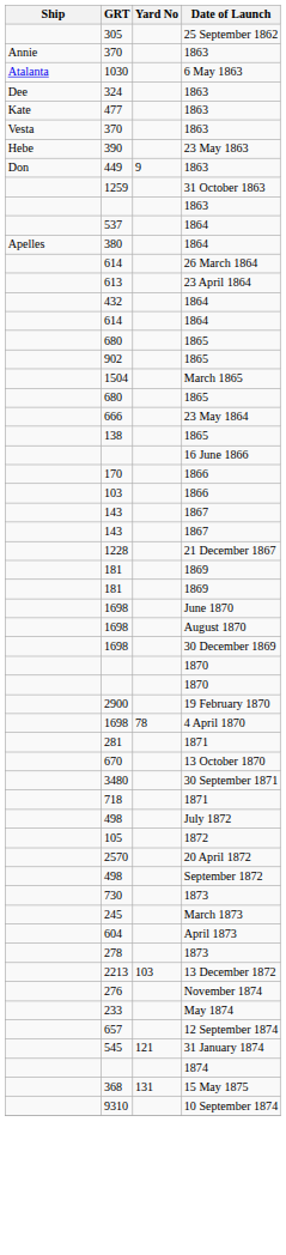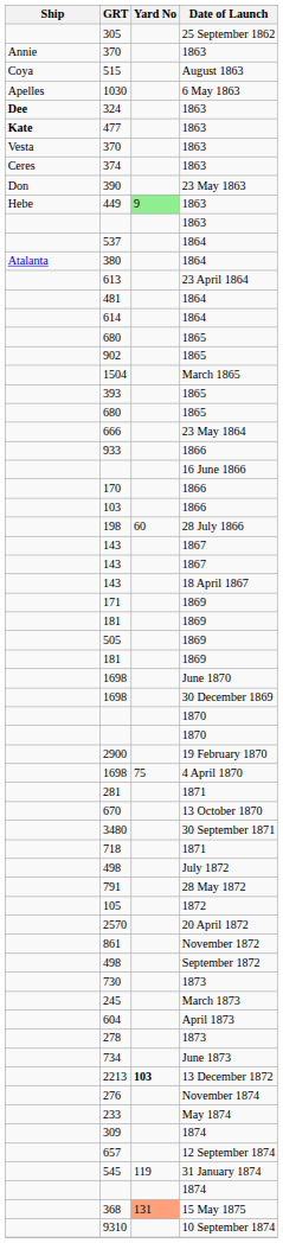 <table class="wikitable sortable">
 <tr>
 <th width=120px>Ship</th>
 <th>GRT</th>
 <th>Yard No</th>
 <th>Date of Launch</th>
 </tr>
 <tr>
 <td></td>
 <td>305</td>
 <td></td>
 <td>25 September 1862</td>
 </tr>
 <tr>
 <td>Annie</td>
 <td>370</td>
 <td></td>
 <td>1863</td>
 </tr>
 <tr>
-<td><a href='#'>Atalanta</a></td>
+<td>Coya</td>
+<td>515</td>
+<td></td>
+<td>August 1863</td>
+</tr>
+<tr>
+<td>Apelles</td>
 <td>1030</td>
 <td></td>
 <td>6 May 1863</td>
 </tr>
 <tr>
-<td>Dee</td>
+<td><strong>Dee</strong></td>
 <td>324</td>
 <td></td>
 <td>1863</td>
 </tr>
 <tr>
-<td>Kate</td>
+<td><strong>Kate</strong></td>
 <td>477</td>
 <td></td>
 <td>1863</td>
 </tr>
 <tr>
 <td>Vesta</td>
 <td>370</td>
 <td></td>
 <td>1863</td>
 </tr>
 <tr>
-<td>Hebe</td>
+<td>Ceres</td>
+<td>374</td>
+<td></td>
+<td>1863</td>
+</tr>
+<tr>
+<td>Don</td>
 <td>390</td>
 <td></td>
 <td>23 May 1863</td>
 </tr>
 <tr>
-<td>Don</td>
+<td>Hebe</td>
 <td>449</td>
-<td>9</td>
+<td style="background: lightgreen;">9</td>
 <td>1863</td>
-</tr>
-<tr>
-<td></td>
-<td>1259</td>
-<td></td>
-<td>31 October 1863</td>
 </tr>
 <tr>
 <td></td>
 <td></td>
 <td></td>
 <td>1863</td>
 </tr>
 <tr>
 <td></td>
 <td>537</td>
 <td></td>
 <td>1864</td>
 </tr>
 <tr>
-<td>Apelles</td>
+<td><a href='#'>Atalanta</a></td>
 <td>380</td>
 <td></td>
 <td>1864</td>
-</tr>
-<tr>
-<td></td>
-<td>614</td>
-<td></td>
-<td>26 March 1864</td>
 </tr>
 <tr>
 <td></td>
 <td>613</td>
 <td></td>
 <td>23 April 1864</td>
 </tr>
 <tr>
 <td></td>
-<td>432</td>
+<td>481</td>
 <td></td>
 <td>1864</td>
 </tr>
 <tr>
 <td></td>
 <td>614</td>
 <td></td>
 <td>1864</td>
 </tr>
 <tr>
 <td></td>
 <td>680</td>
 <td></td>
 <td>1865</td>
 </tr>
 <tr>
 <td></td>
 <td>902</td>
 <td></td>
 <td>1865</td>
 </tr>
 <tr>
 <td></td>
 <td>1504</td>
 <td></td>
 <td>March 1865</td>
 </tr>
 <tr>
 <td></td>
+<td>393</td>
+<td></td>
+<td>1865</td>
+</tr>
+<tr>
+<td></td>
 <td>680</td>
 <td></td>
 <td>1865</td>
 </tr>
 <tr>
 <td></td>
 <td>666</td>
 <td></td>
 <td>23 May 1864</td>
 </tr>
 <tr>
 <td></td>
-<td>138</td>
+<td>933</td>
 <td></td>
-<td>1865</td>
+<td>1866</td>
 </tr>
 <tr>
 <td></td>
 <td></td>
 <td></td>
 <td>16 June 1866</td>
 </tr>
 <tr>
 <td></td>
 <td>170</td>
 <td></td>
 <td>1866</td>
 </tr>
 <tr>
 <td></td>
 <td>103</td>
 <td></td>
 <td>1866</td>
 </tr>
 <tr>
 <td></td>
+<td>198</td>
+<td>60</td>
+<td>28 July 1866</td>
+</tr>
+<tr>
+<td></td>
 <td>143</td>
 <td></td>
 <td>1867</td>
 </tr>
 <tr>
 <td></td>
 <td>143</td>
 <td></td>
 <td>1867</td>
 </tr>
 <tr>
 <td></td>
-<td>1228</td>
+<td>143</td>
 <td></td>
-<td>21 December 1867</td>
+<td>18 April 1867</td>
+</tr>
+<tr>
+<td></td>
+<td>171</td>
+<td></td>
+<td>1869</td>
 </tr>
 <tr>
 <td></td>
 <td>181</td>
+<td></td>
+<td>1869</td>
+</tr>
+<tr>
+<td></td>
+<td>505</td>
 <td></td>
 <td>1869</td>
 </tr>
 <tr>
 <td></td>
 <td>181</td>
 <td></td>
 <td>1869</td>
 </tr>
 <tr>
 <td></td>
 <td>1698</td>
 <td></td>
 <td>June 1870</td>
-</tr>
-<tr>
-<td></td>
-<td>1698</td>
-<td></td>
-<td>August 1870</td>
 </tr>
 <tr>
 <td></td>
 <td>1698</td>
 <td></td>
 <td>30 December 1869</td>
 </tr>
 <tr>
 <td></td>
 <td></td>
 <td></td>
 <td>1870</td>
 </tr>
 <tr>
 <td></td>
 <td></td>
 <td></td>
 <td>1870</td>
 </tr>
 <tr>
 <td></td>
 <td>2900</td>
 <td></td>
 <td>19 February 1870</td>
 </tr>
 <tr>
 <td></td>
 <td>1698</td>
-<td>78</td>
+<td>75</td>
 <td>4 April 1870</td>
 </tr>
 <tr>
 <td></td>
 <td>281</td>
 <td></td>
 <td>1871</td>
 </tr>
 <tr>
 <td></td>
 <td>670</td>
 <td></td>
 <td>13 October 1870</td>
 </tr>
 <tr>
 <td></td>
 <td>3480</td>
 <td></td>
 <td>30 September 1871</td>
 </tr>
 <tr>
 <td></td>
 <td>718</td>
 <td></td>
 <td>1871</td>
 </tr>
 <tr>
 <td></td>
 <td>498</td>
 <td></td>
 <td>July 1872</td>
 </tr>
 <tr>
 <td></td>
+<td>791</td>
+<td></td>
+<td>28 May 1872</td>
+</tr>
+<tr>
+<td></td>
 <td>105</td>
 <td></td>
 <td>1872</td>
 </tr>
 <tr>
 <td></td>
 <td>2570</td>
 <td></td>
 <td>20 April 1872</td>
+</tr>
+<tr>
+<td></td>
+<td>861</td>
+<td></td>
+<td>November 1872</td>
 </tr>
 <tr>
 <td></td>
 <td>498</td>
 <td></td>
 <td>September 1872</td>
 </tr>
 <tr>
 <td></td>
 <td>730</td>
 <td></td>
 <td>1873</td>
 </tr>
 <tr>
 <td></td>
 <td>245</td>
 <td></td>
 <td>March 1873</td>
 </tr>
 <tr>
 <td></td>
 <td>604</td>
 <td></td>
 <td>April 1873</td>
 </tr>
 <tr>
 <td></td>
 <td>278</td>
 <td></td>
 <td>1873</td>
 </tr>
 <tr>
 <td></td>
+<td>734</td>
+<td></td>
+<td>June 1873</td>
+</tr>
+<tr>
+<td></td>
 <td>2213</td>
-<td>103</td>
+<td><strong>103</strong></td>
 <td>13 December 1872</td>
 </tr>
 <tr>
 <td></td>
 <td>276</td>
 <td></td>
 <td>November 1874</td>
 </tr>
 <tr>
 <td></td>
 <td>233</td>
 <td></td>
 <td>May 1874</td>
 </tr>
 <tr>
 <td></td>
+<td>309</td>
+<td></td>
+<td>1874</td>
+</tr>
+<tr>
+<td></td>
 <td>657</td>
 <td></td>
 <td>12 September 1874</td>
 </tr>
 <tr>
 <td></td>
 <td>545</td>
-<td>121</td>
+<td>119</td>
 <td>31 January 1874</td>
 </tr>
 <tr>
 <td></td>
 <td></td>
 <td></td>
 <td>1874</td>
 </tr>
 <tr>
 <td></td>
 <td>368</td>
-<td>131</td>
+<td style="background: lightsalmon;">131</td>
 <td>15 May 1875</td>
 </tr>
 <tr>
 <td></td>
 <td>9310</td>
 <td></td>
 <td>10 September 1874</td>
 </tr>
 <tr>
 </tr>
 </table>
